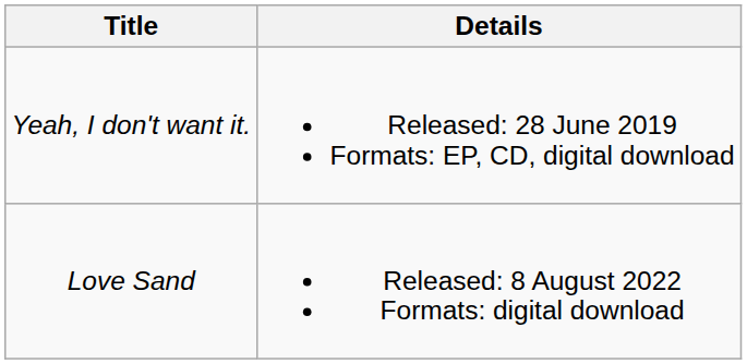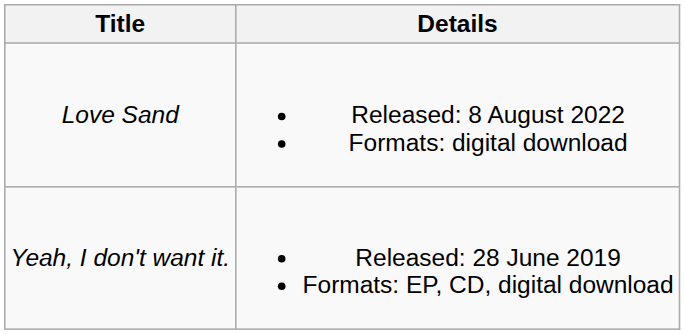 <table class="wikitable plainrowheaders" style="text-align:center;">
 <tr>
 <th>Title</th>
 <th>Details</th>
 </tr>
 <tr>
+<td><em>Love Sand</em></td>
+<td><br><ul><li>Released: 8 August 2022</li><li>Formats: digital download</li></ul></td>
+</tr>
+<tr>
 <td><em>Yeah, I don't want it.</em></td>
 <td><br><ul><li>Released: 28 June 2019</li><li>Formats: EP, CD, digital download</li></ul></td>
 </tr>
-<tr>
-<td><em>Love Sand</em></td>
-<td><br><ul><li>Released: 8 August 2022</li><li>Formats: digital download</li></ul></td>
-</tr>
 </table>
